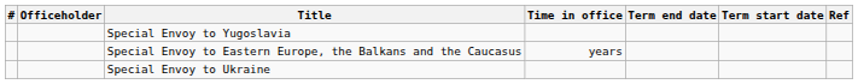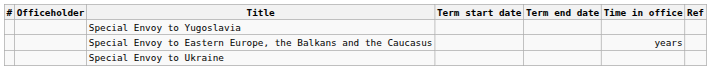 <table class='wikitable sortable'>
 <tr>
 <th>#</th>
 <th>Officeholder</th>
 <th>Title</th>
+<th>Term start date</th>
+<th>Term end date</th>
 <th>Time in office</th>
-<th>Term end date</th>
-<th>Term start date</th>
 <th class="unsortable">Ref</th>
 </tr>
 <tr>
 <td align=center></td>
 <td></td>
 <td>Special Envoy to Yugoslavia</td>
-<td></td>
 <td align=center></td>
 <td align=center></td>
+<td></td>
 <td></td>
 </tr>
 <tr>
 <td align=center></td>
 <td></td>
 <td>Special Envoy to Eastern Europe, the Balkans and the Caucasus</td>
-<td align=right> years</td>
 <td align=center></td>
 <td align=center></td>
+<td align=right> years</td>
 <td></td>
 </tr>
 <tr>
 <td align=center></td>
 <td></td>
 <td>Special Envoy to Ukraine</td>
-<td></td>
 <td align=center></td>
 <td align=center></td>
 <td></td>
+<td></td>
 </tr>
 </table>
